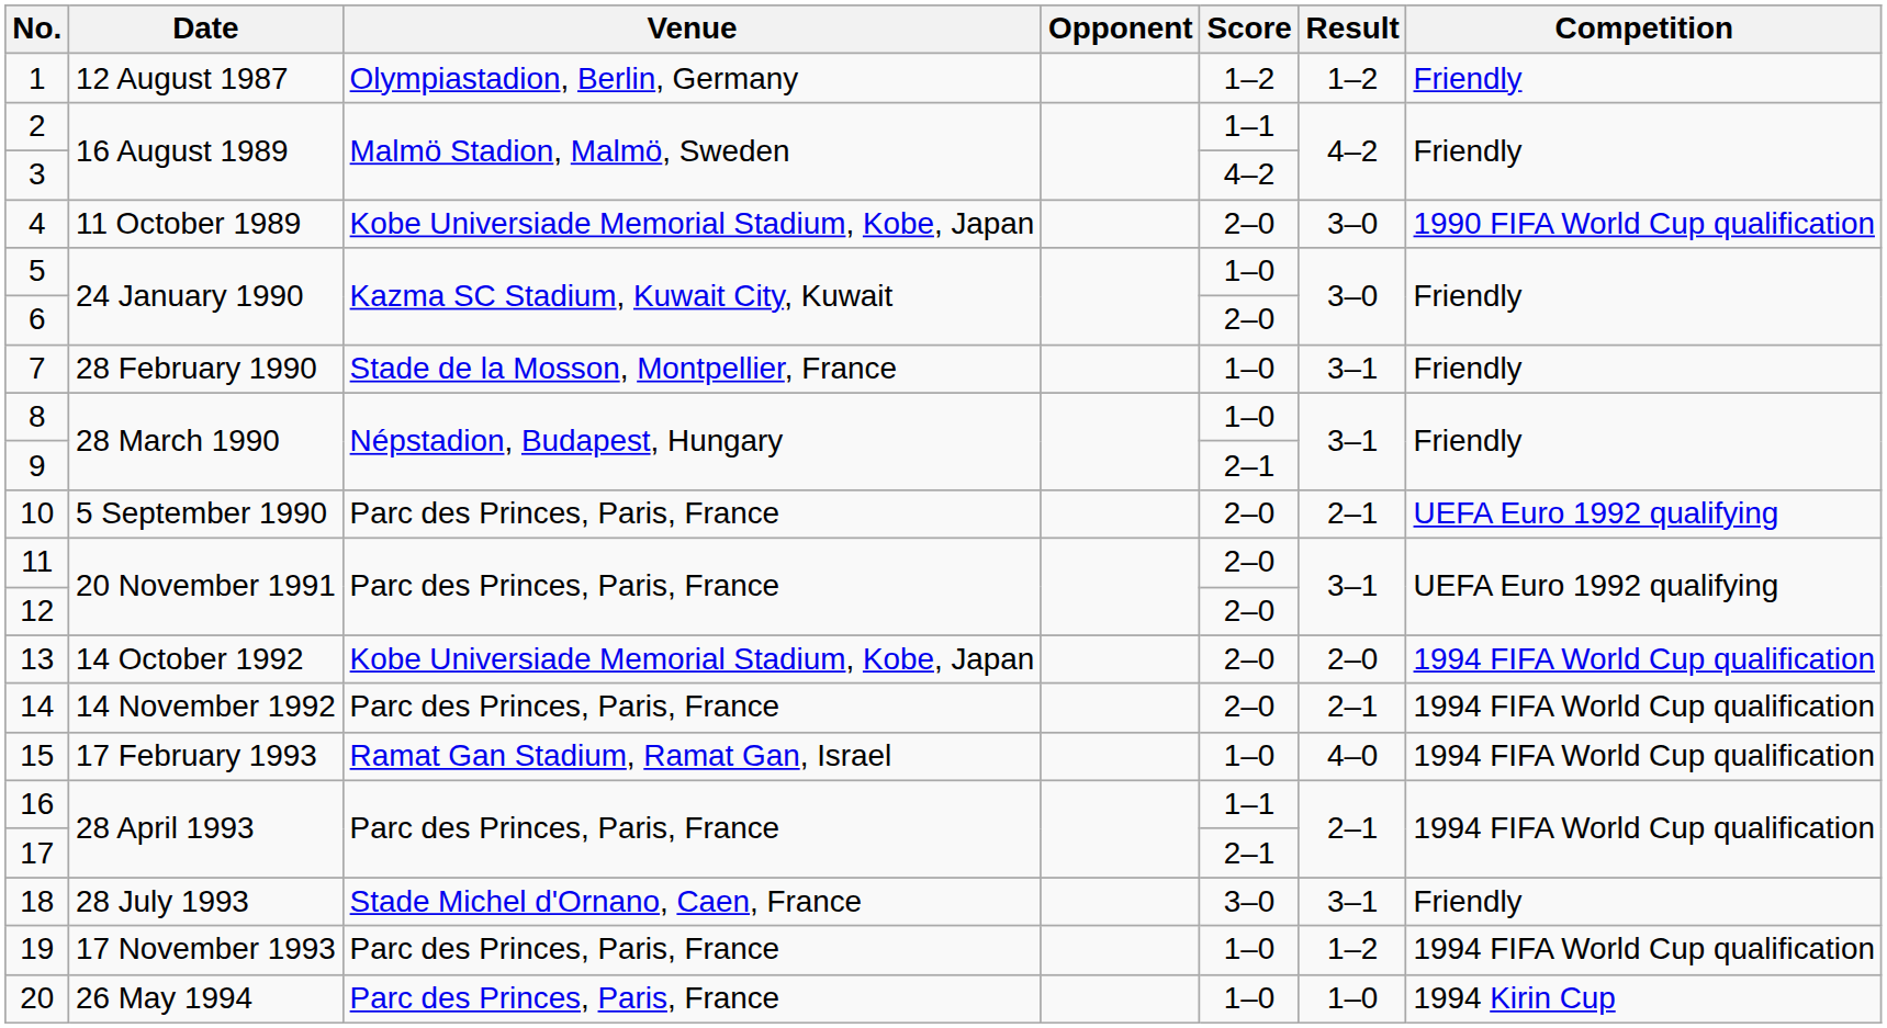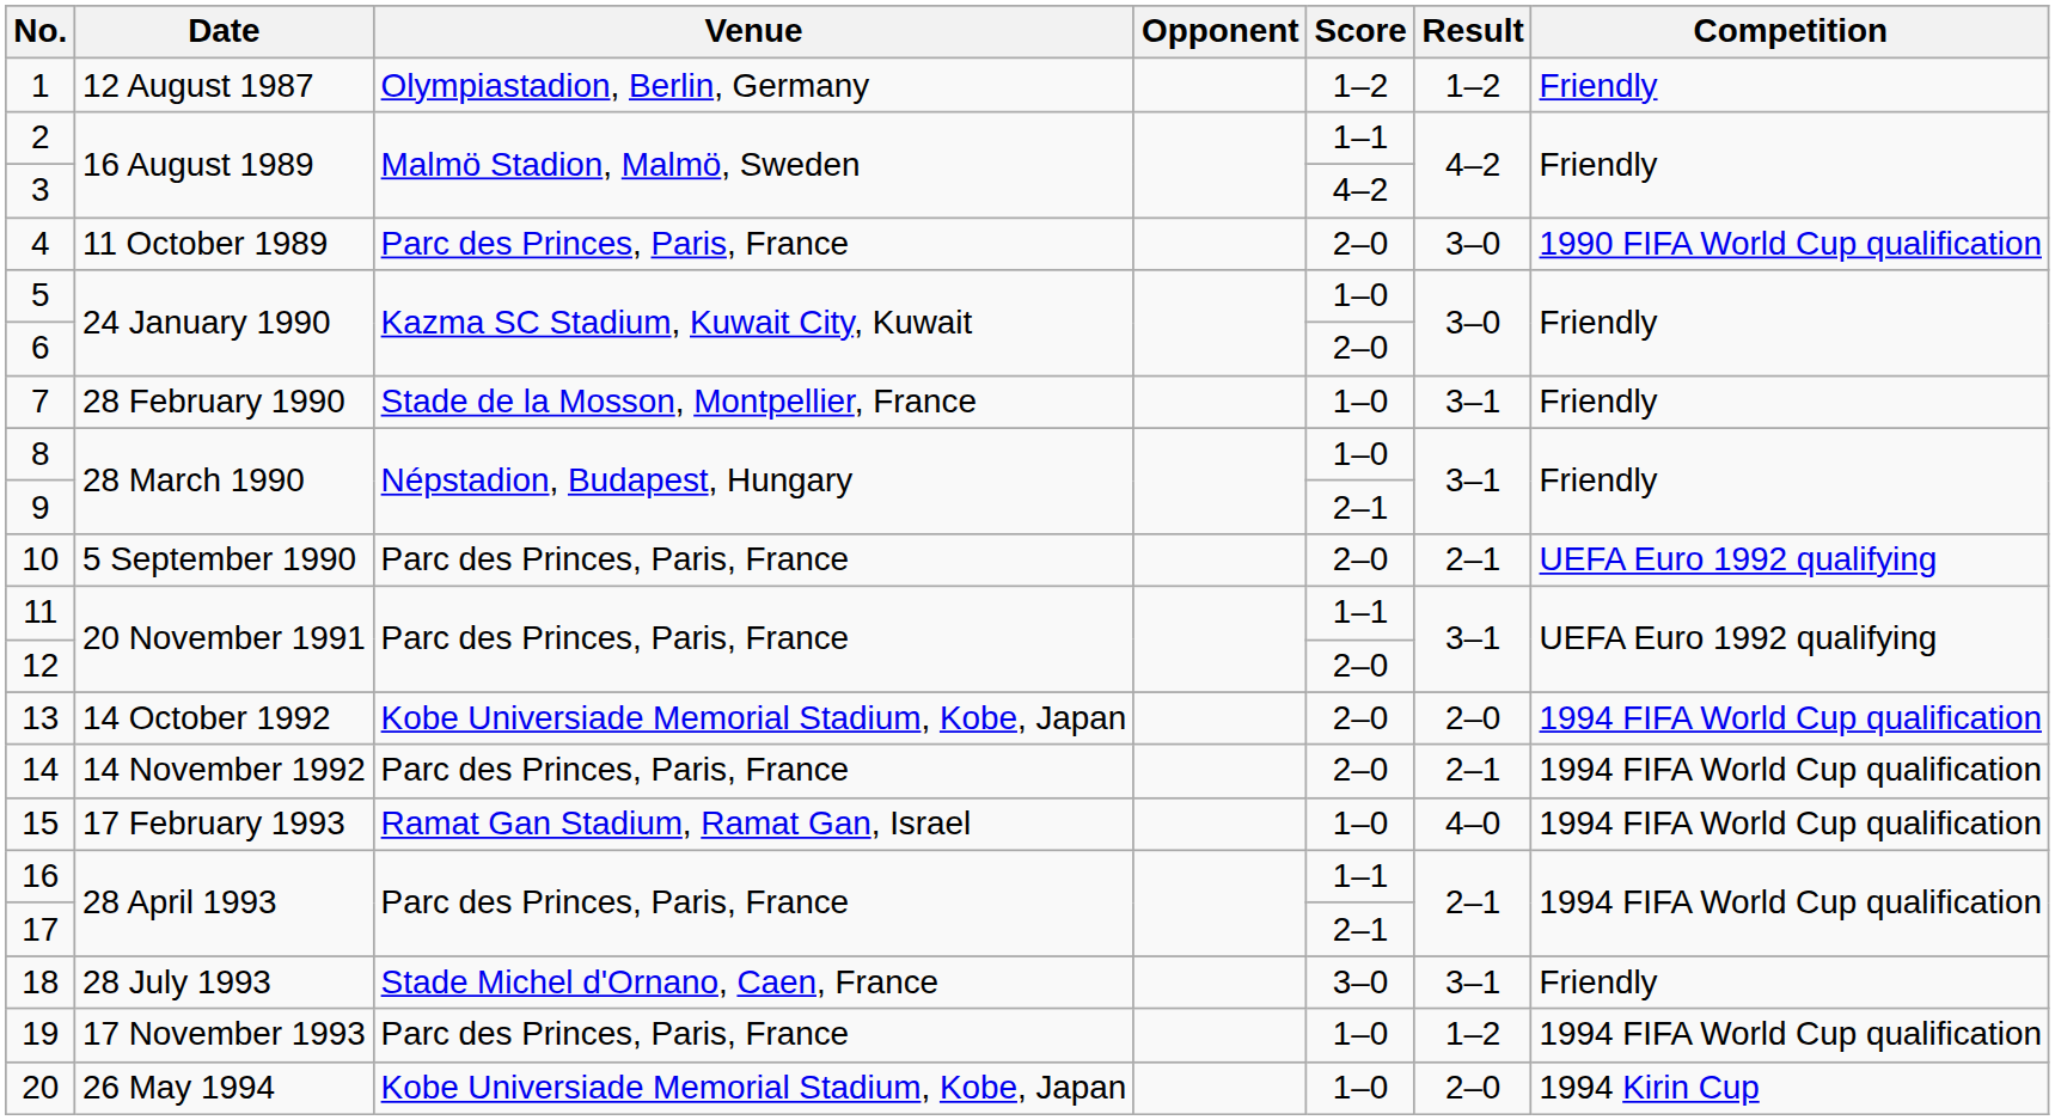 <table class="wikitable sortable">
 <tr>
 <th scope="col">No.</th>
 <th scope="col">Date</th>
 <th scope="col">Venue</th>
 <th scope="col">Opponent</th>
 <th scope="col">Score</th>
 <th scope="col">Result</th>
 <th scope="col">Competition</th>
 </tr>
 <tr>
 <td align="center">1</td>
 <td>12 August 1987</td>
 <td><a href='#'>Olympiastadion</a>, <a href='#'>Berlin</a>, Germany</td>
 <td></td>
 <td align="center">1–2</td>
 <td align="center">1–2</td>
 <td><a href='#'>Friendly</a></td>
 </tr>
 <tr>
 <td align="center">2</td>
 <td rowspan="2">16 August 1989</td>
 <td rowspan="2"><a href='#'>Malmö Stadion</a>, <a href='#'>Malmö</a>, Sweden</td>
 <td rowspan="2"></td>
 <td align="center">1–1</td>
 <td rowspan="2" align="center">4–2</td>
 <td rowspan="2">Friendly</td>
 </tr>
 <tr>
 <td align="center">3</td>
 <td align="center">4–2</td>
 </tr>
 <tr>
 <td align="center">4</td>
 <td>11 October 1989</td>
-<td><a href='#'>Kobe Universiade Memorial Stadium</a>, <a href='#'>Kobe</a>, Japan</td>
+<td><a href='#'>Parc des Princes</a>, <a href='#'>Paris</a>, France</td>
 <td></td>
 <td align="center">2–0</td>
 <td align="center">3–0</td>
 <td><a href='#'>1990 FIFA World Cup qualification</a></td>
 </tr>
 <tr>
 <td align="center">5</td>
 <td rowspan="2">24 January 1990</td>
 <td rowspan="2"><a href='#'>Kazma SC Stadium</a>, <a href='#'>Kuwait City</a>, Kuwait</td>
 <td rowspan="2"></td>
 <td align="center">1–0</td>
 <td rowspan="2" align="center">3–0</td>
 <td rowspan="2">Friendly</td>
 </tr>
 <tr>
 <td align="center">6</td>
 <td align="center">2–0</td>
 </tr>
 <tr>
 <td align="center">7</td>
 <td>28 February 1990</td>
 <td><a href='#'>Stade de la Mosson</a>, <a href='#'>Montpellier</a>, France</td>
 <td></td>
 <td align="center">1–0</td>
 <td align="center">3–1</td>
 <td>Friendly</td>
 </tr>
 <tr>
 <td align="center">8</td>
 <td rowspan="2">28 March 1990</td>
 <td rowspan="2"><a href='#'>Népstadion</a>, <a href='#'>Budapest</a>, Hungary</td>
 <td rowspan="2"></td>
 <td align="center">1–0</td>
 <td rowspan="2" align="center">3–1</td>
 <td rowspan="2">Friendly</td>
 </tr>
 <tr>
 <td align="center">9</td>
 <td align="center">2–1</td>
 </tr>
 <tr>
 <td align="center">10</td>
 <td>5 September 1990</td>
 <td>Parc des Princes, Paris, France</td>
 <td></td>
 <td align="center">2–0</td>
 <td align="center">2–1</td>
 <td><a href='#'>UEFA Euro 1992 qualifying</a></td>
 </tr>
 <tr>
 <td align="center">11</td>
 <td rowspan="2">20 November 1991</td>
 <td rowspan="2">Parc des Princes, Paris, France</td>
 <td rowspan="2"></td>
-<td align="center">2–0</td>
+<td align="center">1–1</td>
 <td rowspan="2" align="center">3–1</td>
 <td rowspan="2">UEFA Euro 1992 qualifying</td>
 </tr>
 <tr>
 <td align="center">12</td>
 <td align="center">2–0</td>
 </tr>
 <tr>
 <td align="center">13</td>
 <td>14 October 1992</td>
 <td><a href='#'>Kobe Universiade Memorial Stadium</a>, <a href='#'>Kobe</a>, Japan</td>
 <td></td>
 <td align="center">2–0</td>
 <td align="center">2–0</td>
 <td><a href='#'>1994 FIFA World Cup qualification</a></td>
 </tr>
 <tr>
 <td align="center">14</td>
 <td>14 November 1992</td>
 <td>Parc des Princes, Paris, France</td>
 <td></td>
 <td align="center">2–0</td>
 <td align="center">2–1</td>
 <td>1994 FIFA World Cup qualification</td>
 </tr>
 <tr>
 <td align="center">15</td>
 <td>17 February 1993</td>
 <td><a href='#'>Ramat Gan Stadium</a>, <a href='#'>Ramat Gan</a>, Israel</td>
 <td></td>
 <td align="center">1–0</td>
 <td align="center">4–0</td>
 <td>1994 FIFA World Cup qualification</td>
 </tr>
 <tr>
 <td align="center">16</td>
 <td rowspan="2">28 April 1993</td>
 <td rowspan="2">Parc des Princes, Paris, France</td>
 <td rowspan="2"></td>
 <td align="center">1–1</td>
 <td rowspan="2" align="center">2–1</td>
 <td rowspan="2">1994 FIFA World Cup qualification</td>
 </tr>
 <tr>
 <td align="center">17</td>
 <td align="center">2–1</td>
 </tr>
 <tr>
 <td align="center">18</td>
 <td>28 July 1993</td>
 <td><a href='#'>Stade Michel d'Ornano</a>, <a href='#'>Caen</a>, France</td>
 <td></td>
 <td align="center">3–0</td>
 <td align="center">3–1</td>
 <td>Friendly</td>
 </tr>
 <tr>
 <td align="center">19</td>
 <td>17 November 1993</td>
 <td>Parc des Princes, Paris, France</td>
 <td></td>
 <td align="center">1–0</td>
 <td align="center">1–2</td>
 <td>1994 FIFA World Cup qualification</td>
 </tr>
 <tr>
 <td align="center">20</td>
 <td>26 May 1994</td>
-<td><a href='#'>Parc des Princes</a>, <a href='#'>Paris</a>, France</td>
+<td><a href='#'>Kobe Universiade Memorial Stadium</a>, <a href='#'>Kobe</a>, Japan</td>
 <td></td>
 <td align="center">1–0</td>
-<td align="center">1–0</td>
+<td align="center">2–0</td>
 <td>1994 <a href='#'>Kirin Cup</a></td>
 </tr>
 </table>
